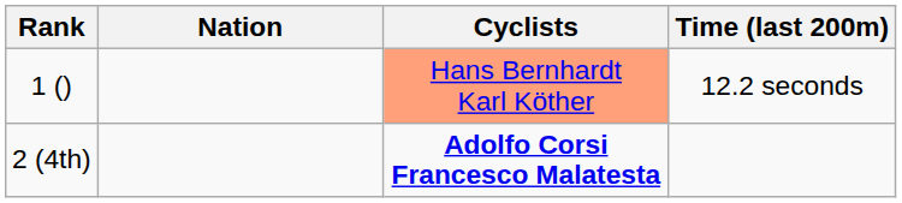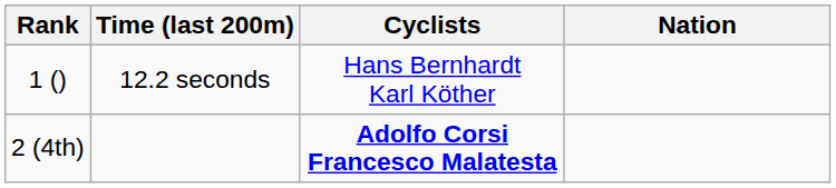 <table class="wikitable" style="text-align:center;">
 <tr>
 <th>Rank</th>
+<th>Time (last 200m)</th>
+<th style="width:10em">Cyclists</th>
 <th style="width:10em">Nation</th>
-<th style="width:10em">Cyclists</th>
-<th>Time (last 200m)</th>
 </tr>
 <tr>
 <td>1 ()</td>
+<td>12.2 seconds</td>
+<td><a href='#'>Hans Bernhardt</a> <br> <a href='#'>Karl Köther</a></td>
 <td align=left></td>
-<td style="background: lightsalmon;"><a href='#'>Hans Bernhardt</a> <br> <a href='#'>Karl Köther</a></td>
-<td>12.2 seconds</td>
 </tr>
 <tr>
 <td>2 (4th)</td>
+<td></td>
+<td><strong><a href='#'>Adolfo Corsi</a> <br> <a href='#'>Francesco Malatesta</a></strong></td>
 <td align=left></td>
-<td><strong><a href='#'>Adolfo Corsi</a> <br> <a href='#'>Francesco Malatesta</a></strong></td>
-<td></td>
 </tr>
 </table>
